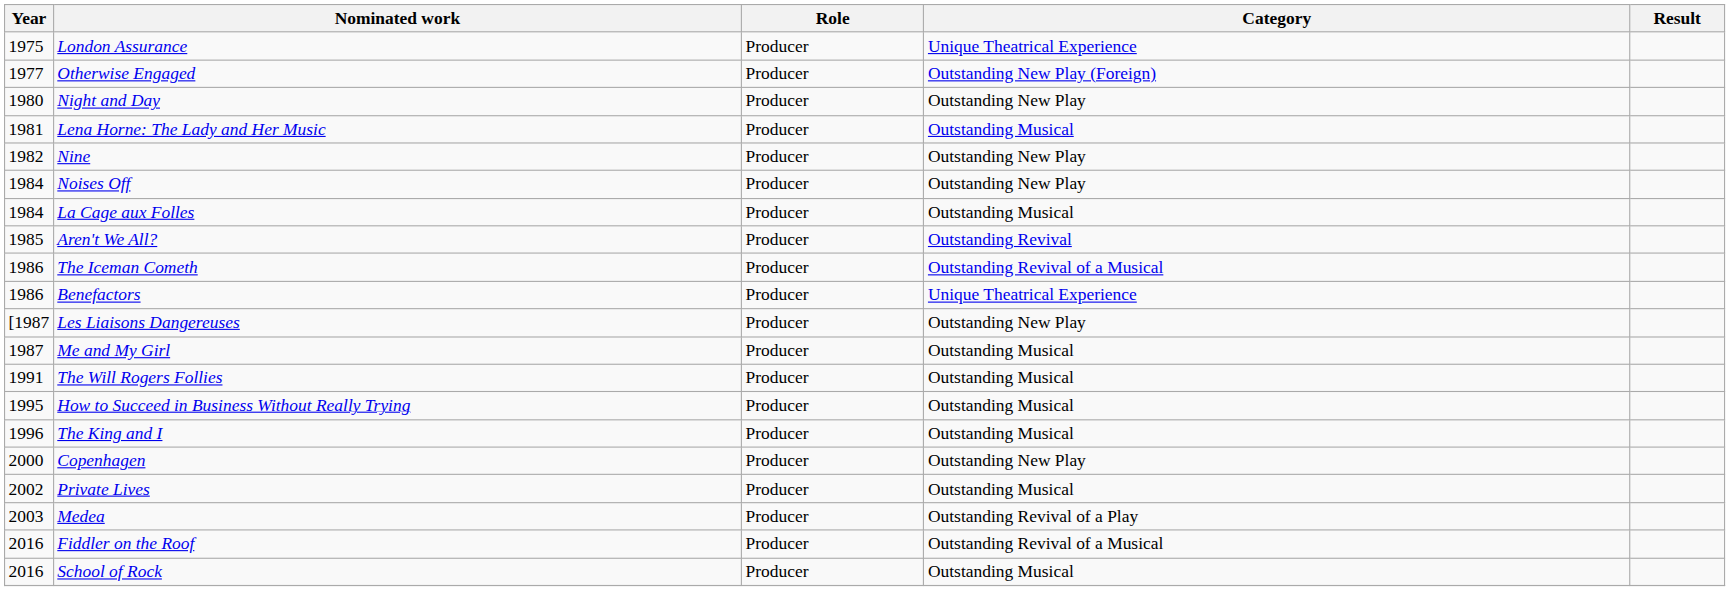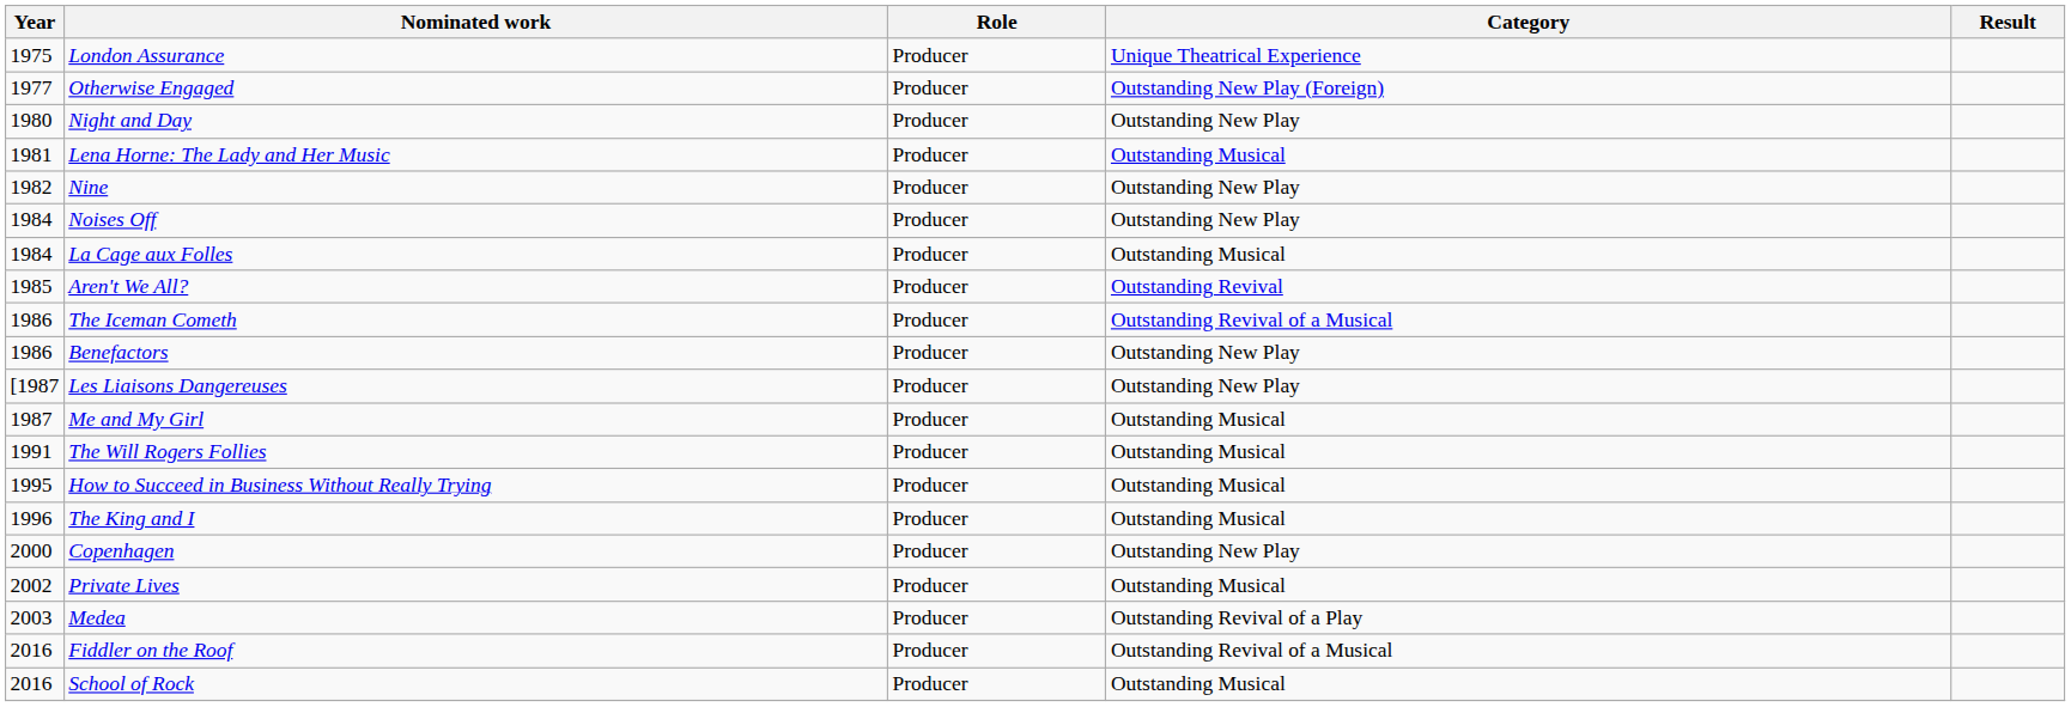 <table class="wikitable sortable">
 <tr>
 <th scope="col" style="width:1em;">Year</th>
 <th scope="col" style="width:39em;">Nominated work</th>
 <th scope="col" style="width:10em;">Role</th>
 <th scope="col" style="width:40em;">Category</th>
 <th scope="col" style="width:5em;">Result</th>
 </tr>
 <tr>
 <td>1975</td>
 <td><em><a href='#'>London Assurance</a></em></td>
 <td>Producer</td>
 <td><a href='#'>Unique Theatrical Experience</a></td>
 <td></td>
 </tr>
 <tr>
 <td>1977</td>
 <td><em><a href='#'>Otherwise Engaged</a></em></td>
 <td>Producer</td>
 <td><a href='#'>Outstanding New Play (Foreign)</a></td>
 <td></td>
 </tr>
 <tr>
 <td>1980</td>
 <td><em><a href='#'>Night and Day</a></em></td>
 <td>Producer</td>
 <td>Outstanding New Play</td>
 <td></td>
 </tr>
 <tr>
 <td>1981</td>
 <td><em><a href='#'>Lena Horne: The Lady and Her Music</a></em></td>
 <td>Producer</td>
 <td><a href='#'>Outstanding Musical</a></td>
 <td></td>
 </tr>
 <tr>
 <td>1982</td>
 <td><em><a href='#'>Nine</a></em></td>
 <td>Producer</td>
 <td>Outstanding New Play</td>
 <td></td>
 </tr>
 <tr>
 <td>1984</td>
 <td><em><a href='#'>Noises Off</a></em></td>
 <td>Producer</td>
 <td>Outstanding New Play</td>
 <td></td>
 </tr>
 <tr>
 <td>1984</td>
 <td><em><a href='#'>La Cage aux Folles</a></em></td>
 <td>Producer</td>
 <td>Outstanding Musical</td>
 <td></td>
 </tr>
 <tr>
 <td>1985</td>
 <td><em><a href='#'>Aren't We All?</a></em></td>
 <td>Producer</td>
 <td><a href='#'>Outstanding Revival</a></td>
 <td></td>
 </tr>
 <tr>
 <td>1986</td>
 <td><em><a href='#'>The Iceman Cometh</a></em></td>
 <td>Producer</td>
 <td><a href='#'>Outstanding Revival of a Musical</a></td>
 <td></td>
 </tr>
 <tr>
 <td>1986</td>
 <td><em><a href='#'>Benefactors</a></em></td>
 <td>Producer</td>
-<td><a href='#'>Unique Theatrical Experience</a></td>
+<td>Outstanding New Play</td>
 <td></td>
 </tr>
 <tr>
 <td>[1987</td>
 <td><em><a href='#'>Les Liaisons Dangereuses</a></em></td>
 <td>Producer</td>
 <td>Outstanding New Play</td>
 <td></td>
 </tr>
 <tr>
 <td>1987</td>
 <td><em><a href='#'>Me and My Girl</a></em></td>
 <td>Producer</td>
 <td>Outstanding Musical</td>
 <td></td>
 </tr>
 <tr>
 <td>1991</td>
 <td><em><a href='#'>The Will Rogers Follies</a></em></td>
 <td>Producer</td>
 <td>Outstanding Musical</td>
 <td></td>
 </tr>
 <tr>
 <td>1995</td>
 <td><em><a href='#'>How to Succeed in Business Without Really Trying</a></em></td>
 <td>Producer</td>
 <td>Outstanding Musical</td>
 <td></td>
 </tr>
 <tr>
 <td>1996</td>
 <td><em><a href='#'>The King and I</a></em></td>
 <td>Producer</td>
 <td>Outstanding Musical</td>
 <td></td>
 </tr>
 <tr>
 <td>2000</td>
 <td><em><a href='#'>Copenhagen</a></em></td>
 <td>Producer</td>
 <td>Outstanding New Play</td>
 <td></td>
 </tr>
 <tr>
 <td>2002</td>
 <td><em><a href='#'>Private Lives</a></em></td>
 <td>Producer</td>
 <td>Outstanding Musical</td>
 <td></td>
 </tr>
 <tr>
 <td>2003</td>
 <td><em><a href='#'>Medea</a></em></td>
 <td>Producer</td>
 <td>Outstanding Revival of a Play</td>
 <td></td>
 </tr>
 <tr>
 <td>2016</td>
 <td><em><a href='#'>Fiddler on the Roof</a></em></td>
 <td>Producer</td>
 <td>Outstanding Revival of a Musical</td>
 <td></td>
 </tr>
 <tr>
 <td>2016</td>
 <td><em><a href='#'>School of Rock</a></em></td>
 <td>Producer</td>
 <td>Outstanding Musical</td>
 <td></td>
 </tr>
 <tr>
 </tr>
 </table>
